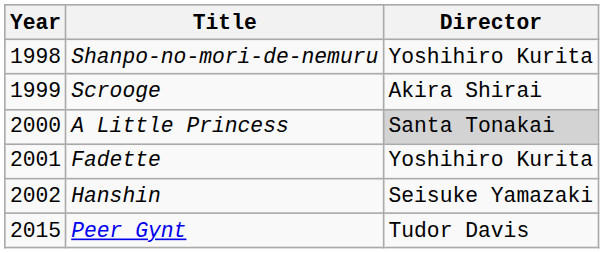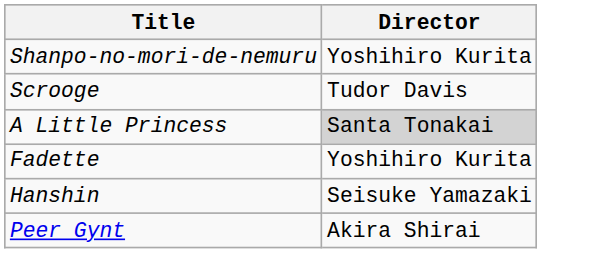 <table class="wikitable">
 <tr>
-<th>Year</th>
 <th>Title</th>
 <th>Director</th>
 </tr>
 <tr>
-<td>1998</td>
 <td><em>Shanpo-no-mori-de-nemuru</em></td>
 <td>Yoshihiro Kurita</td>
 </tr>
 <tr>
-<td>1999</td>
 <td><em>Scrooge</em></td>
-<td>Akira Shirai</td>
+<td>Tudor Davis</td>
 </tr>
 <tr>
-<td>2000</td>
 <td><em>A Little Princess</em></td>
 <td style="background: lightgrey;">Santa Tonakai</td>
 </tr>
 <tr>
-<td>2001</td>
 <td><em>Fadette</em></td>
 <td>Yoshihiro Kurita</td>
 </tr>
 <tr>
-<td>2002</td>
 <td><em>Hanshin</em></td>
 <td>Seisuke Yamazaki</td>
 </tr>
 <tr>
-<td>2015</td>
 <td><em><a href='#'>Peer Gynt</a></em></td>
-<td>Tudor Davis</td>
+<td>Akira Shirai</td>
 </tr>
 </table>
